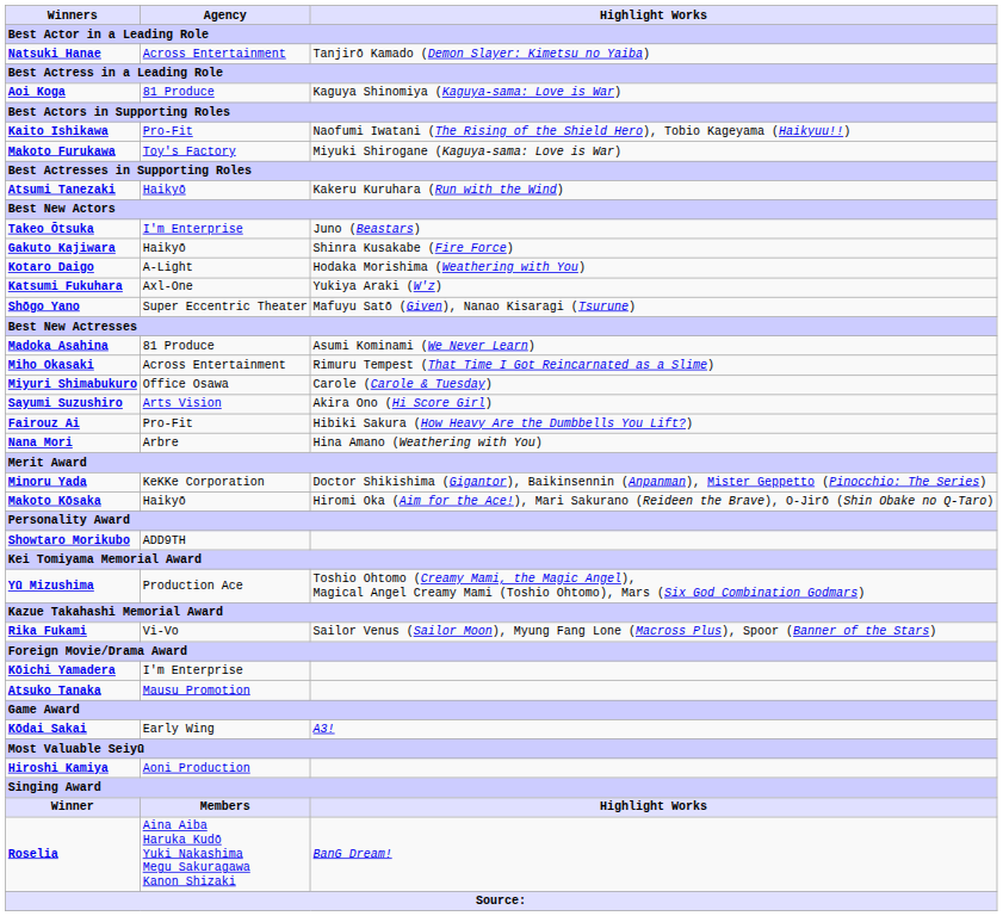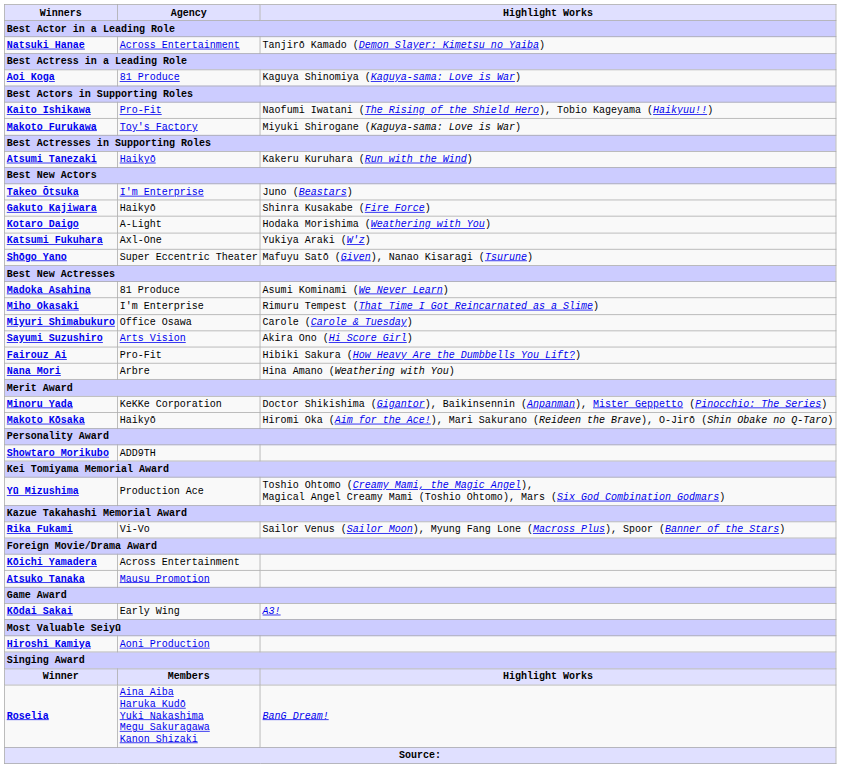 <table class="wikitable">
 <tr>
 <th style="background: #e0e0ff">Winners</th>
 <th style="background: #e0e0ff">Agency</th>
 <th style="background: #e0e0ff">Highlight Works</th>
 </tr>
 <tr>
 <td colspan="3" style="background: #ccccff"><strong>Best Actor in a Leading Role</strong></td>
 </tr>
 <tr>
 <td><strong><a href='#'>Natsuki Hanae</a></strong></td>
 <td><a href='#'>Across Entertainment</a></td>
 <td>Tanjirō Kamado (<em><a href='#'>Demon Slayer: Kimetsu no Yaiba</a></em>)</td>
 </tr>
 <tr>
 <td colspan="3" style="background: #ccccff"><strong>Best Actress in a Leading Role</strong></td>
 </tr>
 <tr>
 <td><strong><a href='#'>Aoi Koga</a></strong></td>
 <td><a href='#'>81 Produce</a></td>
 <td>Kaguya Shinomiya (<em><a href='#'>Kaguya-sama: Love is War</a></em>)</td>
 </tr>
 <tr>
 <td colspan="3" style="background: #ccccff"><strong>Best Actors in Supporting Roles</strong></td>
 </tr>
 <tr>
 <td><strong><a href='#'>Kaito Ishikawa</a></strong></td>
 <td><a href='#'>Pro-Fit</a></td>
 <td>Naofumi Iwatani (<em><a href='#'>The Rising of the Shield Hero</a></em>), Tobio Kageyama (<em><a href='#'>Haikyuu!!</a></em>)</td>
 </tr>
 <tr>
 <td><strong><a href='#'>Makoto Furukawa</a></strong></td>
 <td><a href='#'>Toy's Factory</a></td>
 <td>Miyuki Shirogane (<em>Kaguya-sama: Love is War</em>)</td>
 </tr>
 <tr>
 <td colspan="3" style="background: #ccccff"><strong>Best Actresses in Supporting Roles</strong></td>
 </tr>
 <tr>
 <td><strong><a href='#'>Atsumi Tanezaki</a></strong></td>
 <td><a href='#'>Haikyō</a></td>
 <td>Kakeru Kuruhara (<em><a href='#'>Run with the Wind</a></em>)</td>
 </tr>
 <tr>
 <td colspan="3" style="background: #ccccff"><strong>Best New Actors</strong></td>
 </tr>
 <tr>
 <td><strong><a href='#'>Takeo Ōtsuka</a></strong></td>
 <td><a href='#'>I'm Enterprise</a></td>
 <td>Juno (<em><a href='#'>Beastars</a></em>)</td>
 </tr>
 <tr>
 <td><strong><a href='#'>Gakuto Kajiwara</a></strong></td>
 <td>Haikyō</td>
 <td>Shinra Kusakabe (<em><a href='#'>Fire Force</a></em>)</td>
 </tr>
 <tr>
 <td><strong><a href='#'>Kotaro Daigo</a></strong></td>
 <td>A-Light</td>
 <td>Hodaka Morishima (<em><a href='#'>Weathering with You</a></em>)</td>
 </tr>
 <tr>
 <td><strong><a href='#'>Katsumi Fukuhara</a></strong></td>
 <td>Axl-One</td>
 <td>Yukiya Araki (<em><a href='#'>W'z</a></em>)</td>
 </tr>
 <tr>
 <td><strong><a href='#'>Shōgo Yano</a></strong></td>
 <td>Super Eccentric Theater</td>
 <td>Mafuyu Satō (<em><a href='#'>Given</a></em>), Nanao Kisaragi (<em><a href='#'>Tsurune</a></em>)</td>
 </tr>
 <tr>
 <td colspan="3" style="background: #ccccff"><strong>Best New Actresses</strong></td>
 </tr>
 <tr>
 <td><strong><a href='#'>Madoka Asahina</a></strong></td>
 <td>81 Produce</td>
 <td>Asumi Kominami (<em><a href='#'>We Never Learn</a></em>)</td>
 </tr>
 <tr>
 <td><strong><a href='#'>Miho Okasaki</a></strong></td>
-<td>Across Entertainment</td>
+<td>I'm Enterprise</td>
 <td>Rimuru Tempest (<em><a href='#'>That Time I Got Reincarnated as a Slime</a></em>)</td>
 </tr>
 <tr>
 <td><strong><a href='#'>Miyuri Shimabukuro</a></strong></td>
 <td>Office Osawa</td>
 <td>Carole (<em><a href='#'>Carole & Tuesday</a></em>)</td>
 </tr>
 <tr>
 <td><strong><a href='#'>Sayumi Suzushiro</a></strong></td>
 <td><a href='#'>Arts Vision</a></td>
 <td>Akira Ono (<em><a href='#'>Hi Score Girl</a></em>)</td>
 </tr>
 <tr>
 <td><strong><a href='#'>Fairouz Ai</a></strong></td>
 <td>Pro-Fit</td>
 <td>Hibiki Sakura (<em><a href='#'>How Heavy Are the Dumbbells You Lift?</a></em>)</td>
 </tr>
 <tr>
 <td><strong><a href='#'>Nana Mori</a></strong></td>
 <td>Arbre</td>
 <td>Hina Amano (<em>Weathering with You</em>)</td>
 </tr>
 <tr>
 <td colspan="3" style="background: #ccccff"><strong>Merit Award</strong></td>
 </tr>
 <tr>
 <td><strong><a href='#'>Minoru Yada</a></strong></td>
 <td>KeKKe Corporation</td>
 <td>Doctor Shikishima (<em><a href='#'>Gigantor</a></em>), Baikinsennin (<em><a href='#'>Anpanman</a></em>), <a href='#'>Mister Geppetto</a> (<em><a href='#'>Pinocchio: The Series</a></em>)</td>
 </tr>
 <tr>
 <td><strong><a href='#'>Makoto Kōsaka</a></strong></td>
 <td>Haikyō</td>
 <td>Hiromi Oka (<em><a href='#'>Aim for the Ace!</a></em>), Mari Sakurano (<em>Reideen the Brave</em>), O-Jirō (<em>Shin Obake no Q-Taro</em>)</td>
 </tr>
 <tr>
 <td colspan="3" style="background: #ccccff"><strong>Personality Award</strong></td>
 </tr>
 <tr>
 <td><strong><a href='#'>Showtaro Morikubo</a></strong></td>
 <td>ADD9TH</td>
 <td></td>
 </tr>
 <tr>
 <td colspan="3" style="background: #ccccff"><strong>Kei Tomiyama Memorial Award</strong></td>
 </tr>
 <tr>
 <td><strong><a href='#'>Yū Mizushima</a></strong></td>
 <td>Production Ace</td>
 <td>Toshio Ohtomo (<em><a href='#'>Creamy Mami, the Magic Angel</a></em>),<br>Magical Angel Creamy Mami (Toshio Ohtomo), Mars (<em><a href='#'>Six God Combination Godmars</a></em>)</td>
 </tr>
 <tr>
 <td colspan="3" style="background: #ccccff"><strong>Kazue Takahashi Memorial Award</strong></td>
 </tr>
 <tr>
 <td><strong><a href='#'>Rika Fukami</a></strong></td>
 <td>Vi-Vo</td>
 <td>Sailor Venus (<em><a href='#'>Sailor Moon</a></em>), Myung Fang Lone (<em><a href='#'>Macross Plus</a></em>), Spoor (<em><a href='#'>Banner of the Stars</a></em>)</td>
 </tr>
 <tr>
 <td colspan="3" style="background: #ccccff"><strong>Foreign Movie/Drama Award</strong></td>
 </tr>
 <tr>
 <td><strong><a href='#'>Kōichi Yamadera</a></strong></td>
-<td>I'm Enterprise</td>
+<td>Across Entertainment</td>
 <td></td>
 </tr>
 <tr>
 <td><strong><a href='#'>Atsuko Tanaka</a></strong></td>
 <td><a href='#'>Mausu Promotion</a></td>
 <td></td>
 </tr>
 <tr>
 <td colspan="3" style="background: #ccccff"><strong>Game Award</strong></td>
 </tr>
 <tr>
 <td><strong><a href='#'>Kōdai Sakai</a></strong></td>
 <td>Early Wing</td>
 <td><em><a href='#'>A3!</a></em></td>
 </tr>
 <tr>
 <td colspan="3" style="background: #ccccff"><strong>Most Valuable Seiyū</strong></td>
 </tr>
 <tr>
 <td><strong><a href='#'>Hiroshi Kamiya</a></strong></td>
 <td><a href='#'>Aoni Production</a></td>
 <td></td>
 </tr>
 <tr>
 <td colspan="3" style="background: #ccccff"><strong>Singing Award</strong></td>
 </tr>
 <tr>
 <th style="background: #e0e0ff">Winner</th>
 <th style="background: #e0e0ff">Members</th>
 <th style="background: #e0e0ff">Highlight Works</th>
 </tr>
 <tr>
 <td><strong><a href='#'>Roselia</a></strong></td>
 <td><a href='#'>Aina Aiba</a><br><a href='#'>Haruka Kudō</a><br><a href='#'>Yuki Nakashima</a><br><a href='#'>Megu Sakuragawa</a><br><a href='#'>Kanon Shizaki</a></td>
 <td><em><a href='#'>BanG Dream!</a></em></td>
 </tr>
 <tr>
 <th colspan=3 style="background: #e0e0ff">Source:</th>
 </tr>
 </table>
